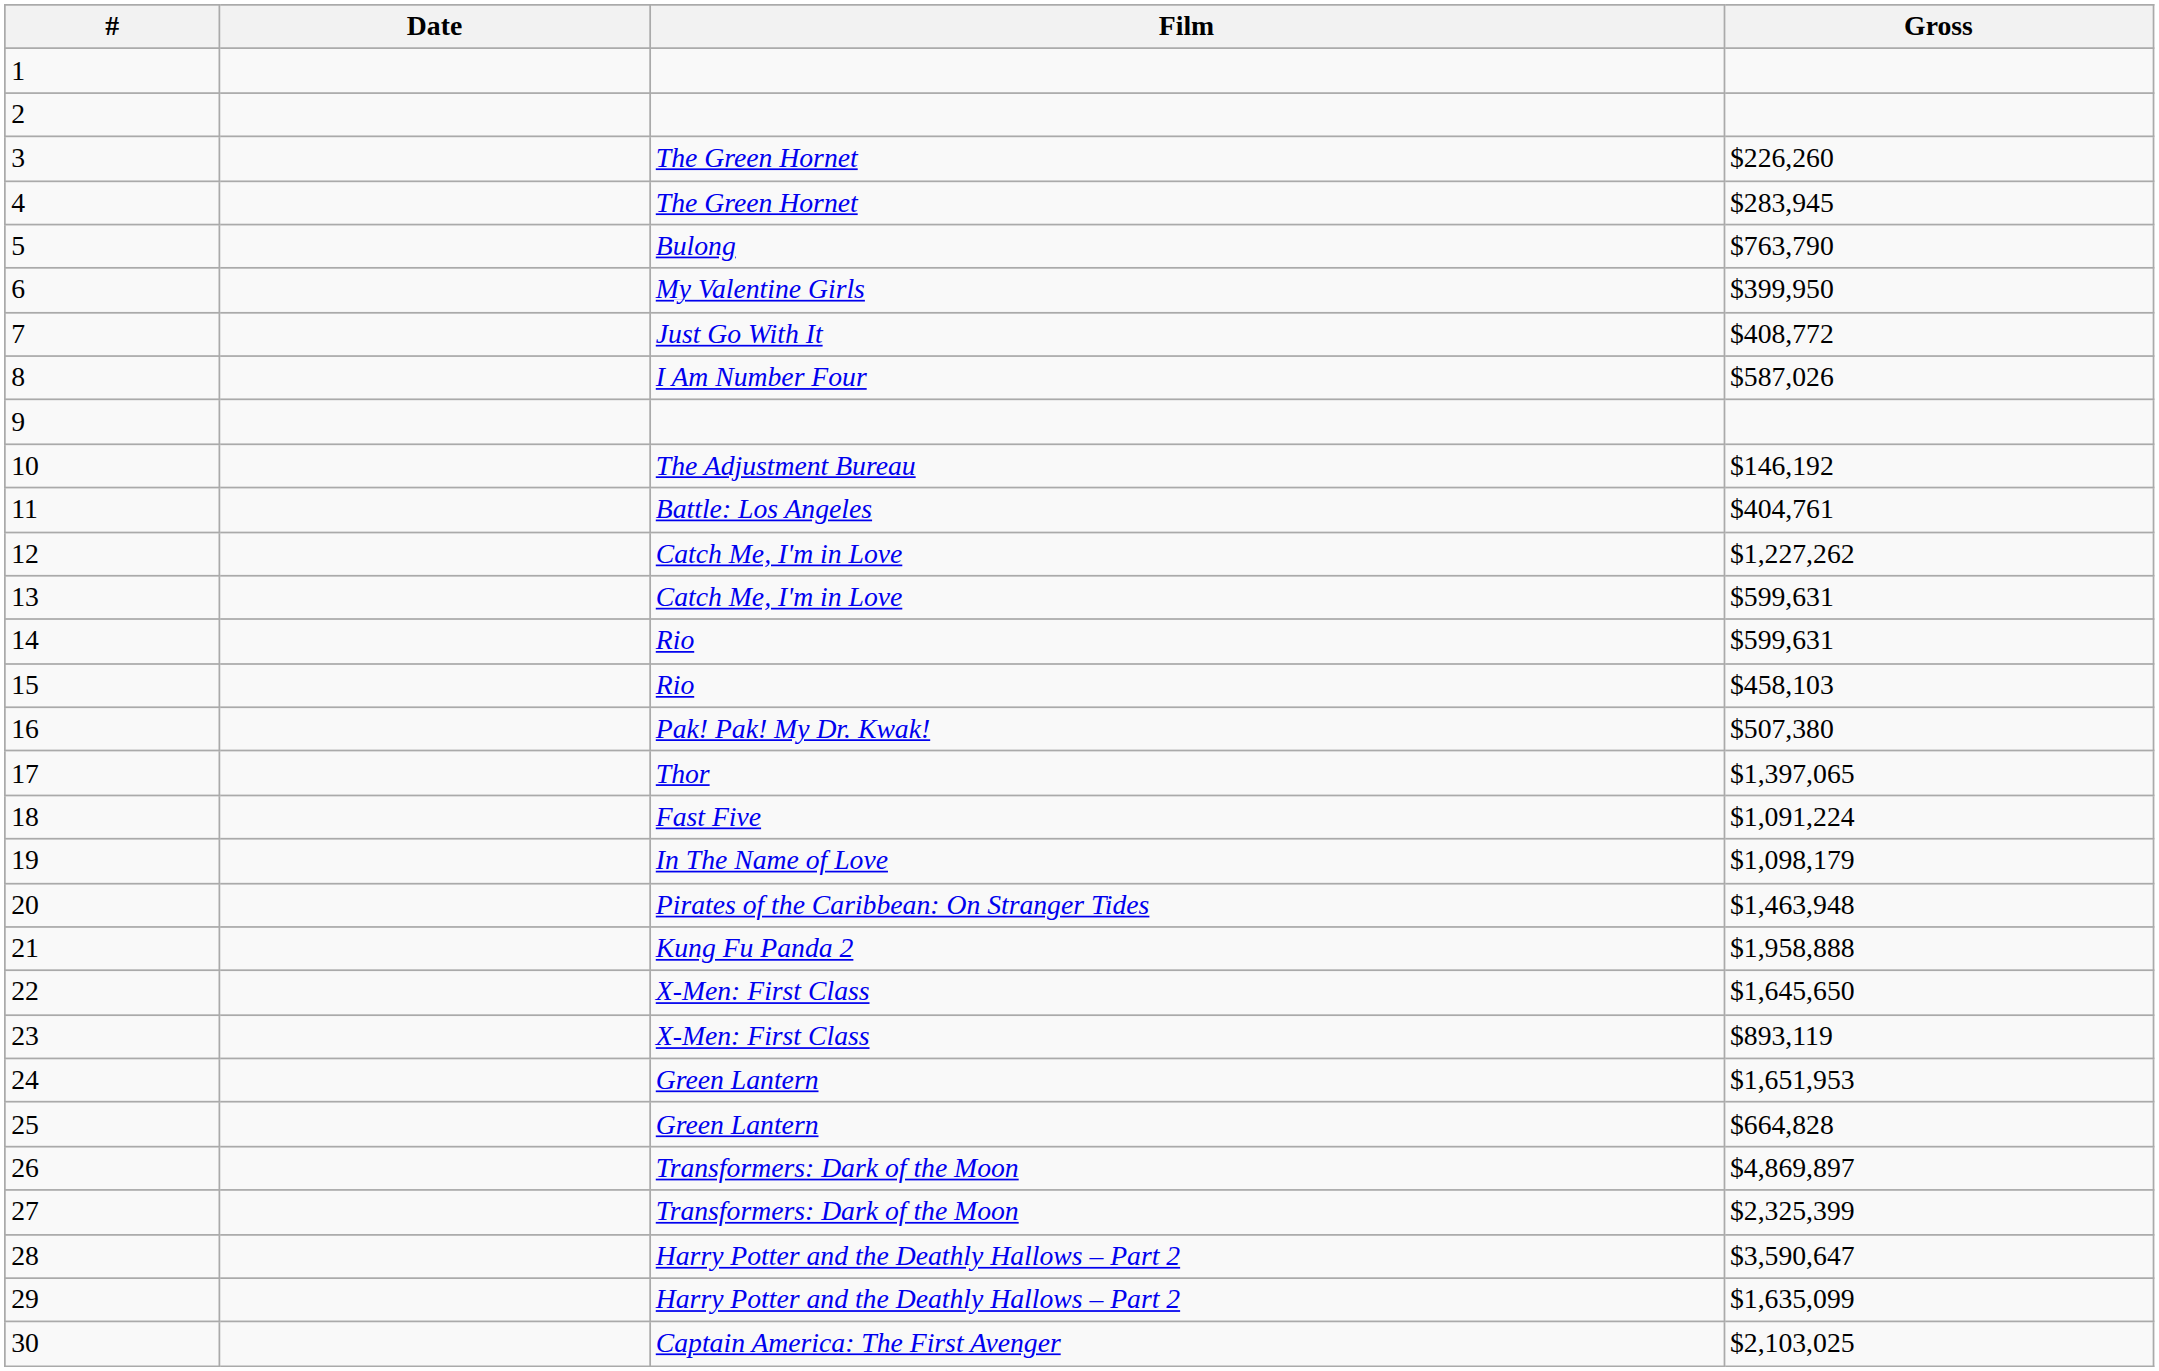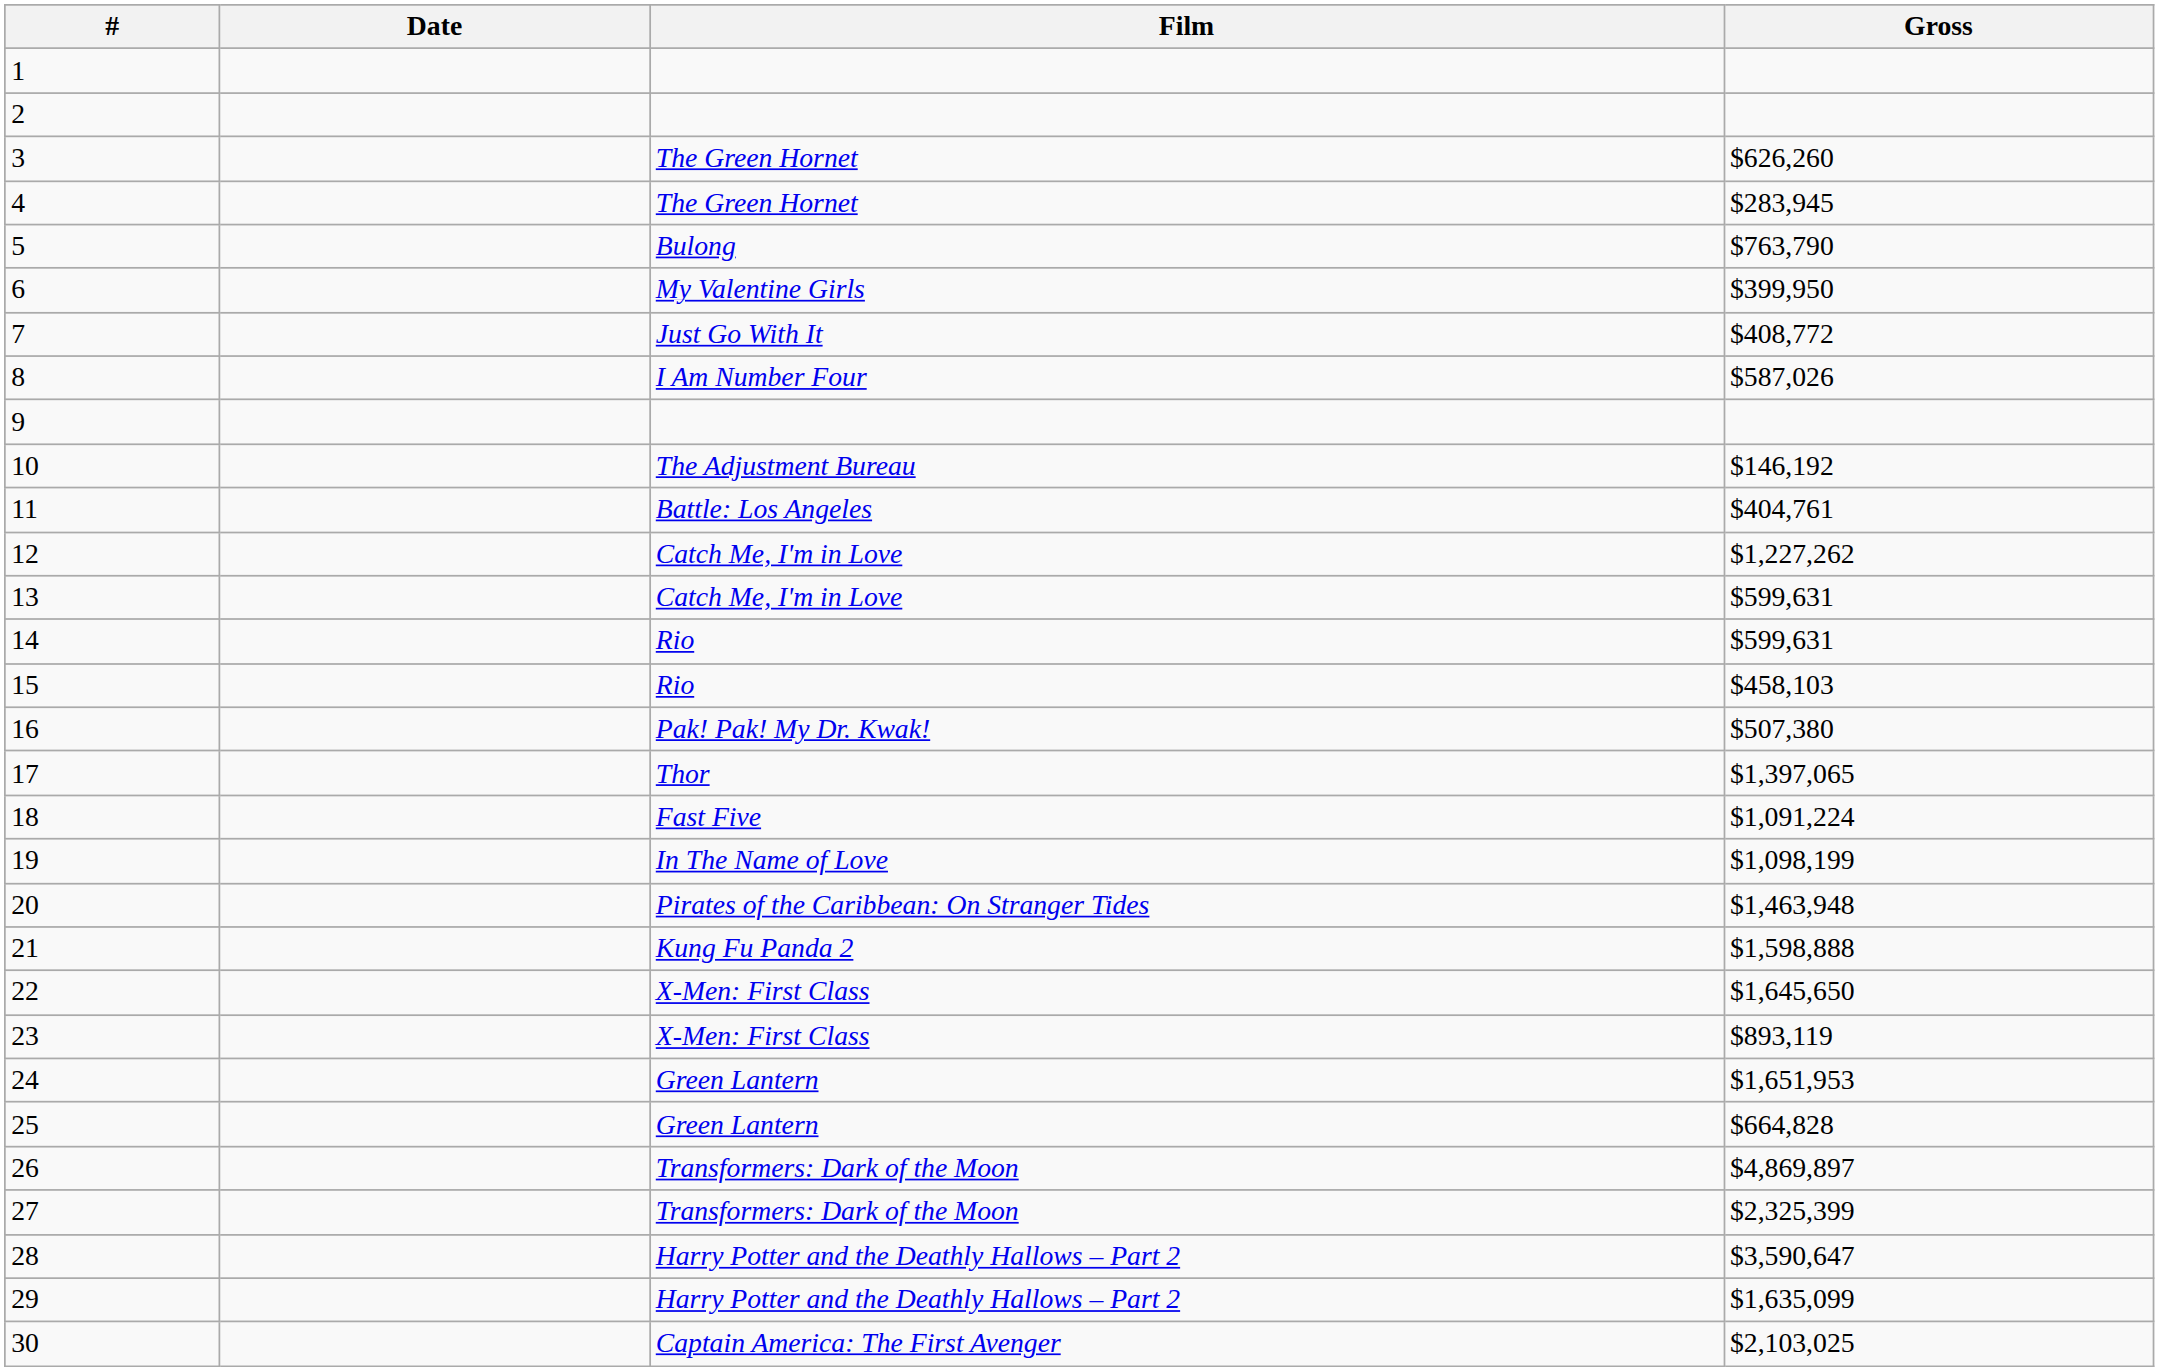 <table class="wikitable sortable">
 <tr>
 <th width="5%">#</th>
 <th width="10%">Date</th>
 <th width="25%">Film</th>
 <th width="10%">Gross</th>
 </tr>
 <tr>
 <td>1</td>
 <td></td>
 <td></td>
 <td></td>
 </tr>
 <tr>
 <td>2</td>
 <td></td>
 <td></td>
 <td></td>
 </tr>
 <tr>
 <td>3</td>
 <td></td>
 <td><em><a href='#'>The Green Hornet</a></em></td>
-<td>$226,260</td>
+<td>$626,260</td>
 </tr>
 <tr>
 <td>4</td>
 <td></td>
 <td><em><a href='#'>The Green Hornet</a></em></td>
 <td>$283,945</td>
 </tr>
 <tr>
 <td>5</td>
 <td></td>
 <td><em><a href='#'>Bulong</a></em></td>
 <td>$763,790</td>
 </tr>
 <tr>
 <td>6</td>
 <td></td>
 <td><em><a href='#'>My Valentine Girls</a></em></td>
 <td>$399,950</td>
 </tr>
 <tr>
 <td>7</td>
 <td></td>
 <td><em><a href='#'>Just Go With It</a></em></td>
 <td>$408,772</td>
 </tr>
 <tr>
 <td>8</td>
 <td></td>
 <td><em><a href='#'>I Am Number Four</a></em></td>
 <td>$587,026</td>
 </tr>
 <tr>
 <td>9</td>
 <td></td>
 <td></td>
 <td></td>
 </tr>
 <tr>
 <td>10</td>
 <td></td>
 <td><em><a href='#'>The Adjustment Bureau</a></em></td>
 <td>$146,192</td>
 </tr>
 <tr>
 <td>11</td>
 <td></td>
 <td><em><a href='#'>Battle: Los Angeles</a></em></td>
 <td>$404,761</td>
 </tr>
 <tr>
 <td>12</td>
 <td></td>
 <td><em><a href='#'>Catch Me, I'm in Love</a></em></td>
 <td>$1,227,262</td>
 </tr>
 <tr>
 <td>13</td>
 <td></td>
 <td><em><a href='#'>Catch Me, I'm in Love</a></em></td>
 <td>$599,631</td>
 </tr>
 <tr>
 <td>14</td>
 <td></td>
 <td><em><a href='#'>Rio</a></em></td>
 <td>$599,631</td>
 </tr>
 <tr>
 <td>15</td>
 <td></td>
 <td><em><a href='#'>Rio</a></em></td>
 <td>$458,103</td>
 </tr>
 <tr>
 <td>16</td>
 <td></td>
 <td><em><a href='#'>Pak! Pak! My Dr. Kwak!</a></em></td>
 <td>$507,380</td>
 </tr>
 <tr>
 <td>17</td>
 <td></td>
 <td><em><a href='#'>Thor</a></em></td>
 <td>$1,397,065</td>
 </tr>
 <tr>
 <td>18</td>
 <td></td>
 <td><em><a href='#'>Fast Five</a></em></td>
 <td>$1,091,224</td>
 </tr>
 <tr>
 <td>19</td>
 <td></td>
 <td><em><a href='#'>In The Name of Love</a></em></td>
-<td>$1,098,179</td>
+<td>$1,098,199</td>
 </tr>
 <tr>
 <td>20</td>
 <td></td>
 <td><em><a href='#'>Pirates of the Caribbean: On Stranger Tides</a></em></td>
 <td>$1,463,948</td>
 </tr>
 <tr>
 <td>21</td>
 <td></td>
 <td><em><a href='#'>Kung Fu Panda 2</a></em></td>
-<td>$1,958,888</td>
+<td>$1,598,888</td>
 </tr>
 <tr>
 <td>22</td>
 <td></td>
 <td><em><a href='#'>X-Men: First Class</a></em></td>
 <td>$1,645,650</td>
 </tr>
 <tr>
 <td>23</td>
 <td></td>
 <td><em><a href='#'>X-Men: First Class</a></em></td>
 <td>$893,119</td>
 </tr>
 <tr>
 <td>24</td>
 <td></td>
 <td><em><a href='#'>Green Lantern</a></em></td>
 <td>$1,651,953</td>
 </tr>
 <tr>
 <td>25</td>
 <td></td>
 <td><em><a href='#'>Green Lantern</a></em></td>
 <td>$664,828</td>
 </tr>
 <tr>
 <td>26</td>
 <td></td>
 <td><em><a href='#'>Transformers: Dark of the Moon</a></em></td>
 <td>$4,869,897</td>
 </tr>
 <tr>
 <td>27</td>
 <td></td>
 <td><em><a href='#'>Transformers: Dark of the Moon</a></em></td>
 <td>$2,325,399</td>
 </tr>
 <tr>
 <td>28</td>
 <td></td>
 <td><em><a href='#'>Harry Potter and the Deathly Hallows – Part 2</a></em></td>
 <td>$3,590,647</td>
 </tr>
 <tr>
 <td>29</td>
 <td></td>
 <td><em><a href='#'>Harry Potter and the Deathly Hallows – Part 2</a></em></td>
 <td>$1,635,099</td>
 </tr>
 <tr>
 <td>30</td>
 <td></td>
 <td><em><a href='#'>Captain America: The First Avenger</a></em></td>
 <td>$2,103,025</td>
 </tr>
 </table>
